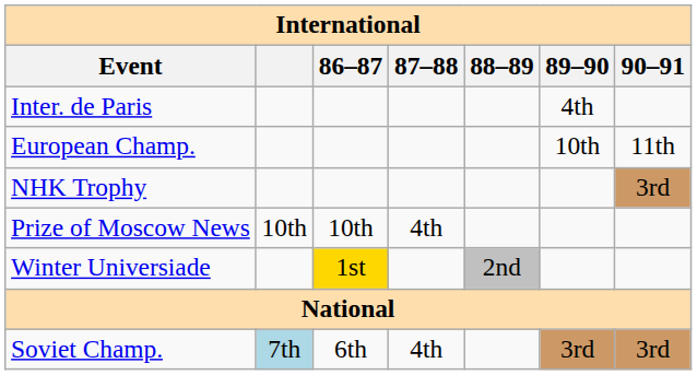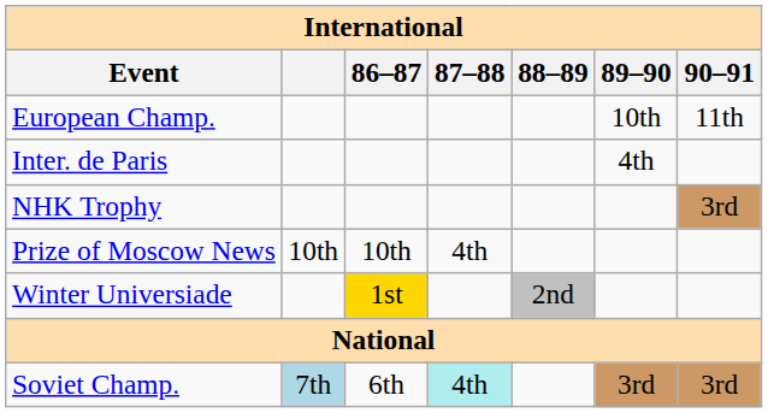 <table class="wikitable" style="text-align:center">
 <tr>
 <th style="background-color: #ffdead; " colspan=7 align=center>International</th>
 </tr>
 <tr>
 <th>Event</th>
 <th></th>
 <th>86–87</th>
 <th>87–88</th>
 <th>88–89</th>
 <th>89–90</th>
 <th>90–91</th>
 </tr>
 <tr>
+<td align=left><a href='#'>European Champ.</a></td>
+<td></td>
+<td></td>
+<td></td>
+<td></td>
+<td>10th</td>
+<td>11th</td>
+</tr>
+<tr>
 <td align=left><a href='#'>Inter. de Paris</a></td>
 <td></td>
 <td></td>
 <td></td>
 <td></td>
 <td>4th</td>
 <td></td>
-</tr>
-<tr>
-<td align=left><a href='#'>European Champ.</a></td>
-<td></td>
-<td></td>
-<td></td>
-<td></td>
-<td>10th</td>
-<td>11th</td>
 </tr>
 <tr>
 <td align=left><a href='#'>NHK Trophy</a></td>
 <td></td>
 <td></td>
 <td></td>
 <td></td>
 <td></td>
 <td bgcolor=cc9966>3rd</td>
 </tr>
 <tr>
 <td align=left><a href='#'>Prize of Moscow News</a></td>
 <td>10th</td>
 <td>10th</td>
 <td>4th</td>
 <td></td>
 <td></td>
 <td></td>
 </tr>
 <tr>
 <td align=left><a href='#'>Winter Universiade</a></td>
 <td></td>
 <td bgcolor=gold>1st</td>
 <td></td>
 <td bgcolor=silver>2nd</td>
 <td></td>
 <td></td>
 </tr>
 <tr>
 <th style="background-color: #ffdead; " colspan=7 align=center>National</th>
 </tr>
 <tr>
 <td align=left><a href='#'>Soviet Champ.</a></td>
 <td style="background: lightblue;">7th</td>
 <td>6th</td>
-<td>4th</td>
+<td style="background: paleturquoise;">4th</td>
 <td></td>
 <td bgcolor=cc9966>3rd</td>
 <td bgcolor=cc9966>3rd</td>
 </tr>
 </table>
